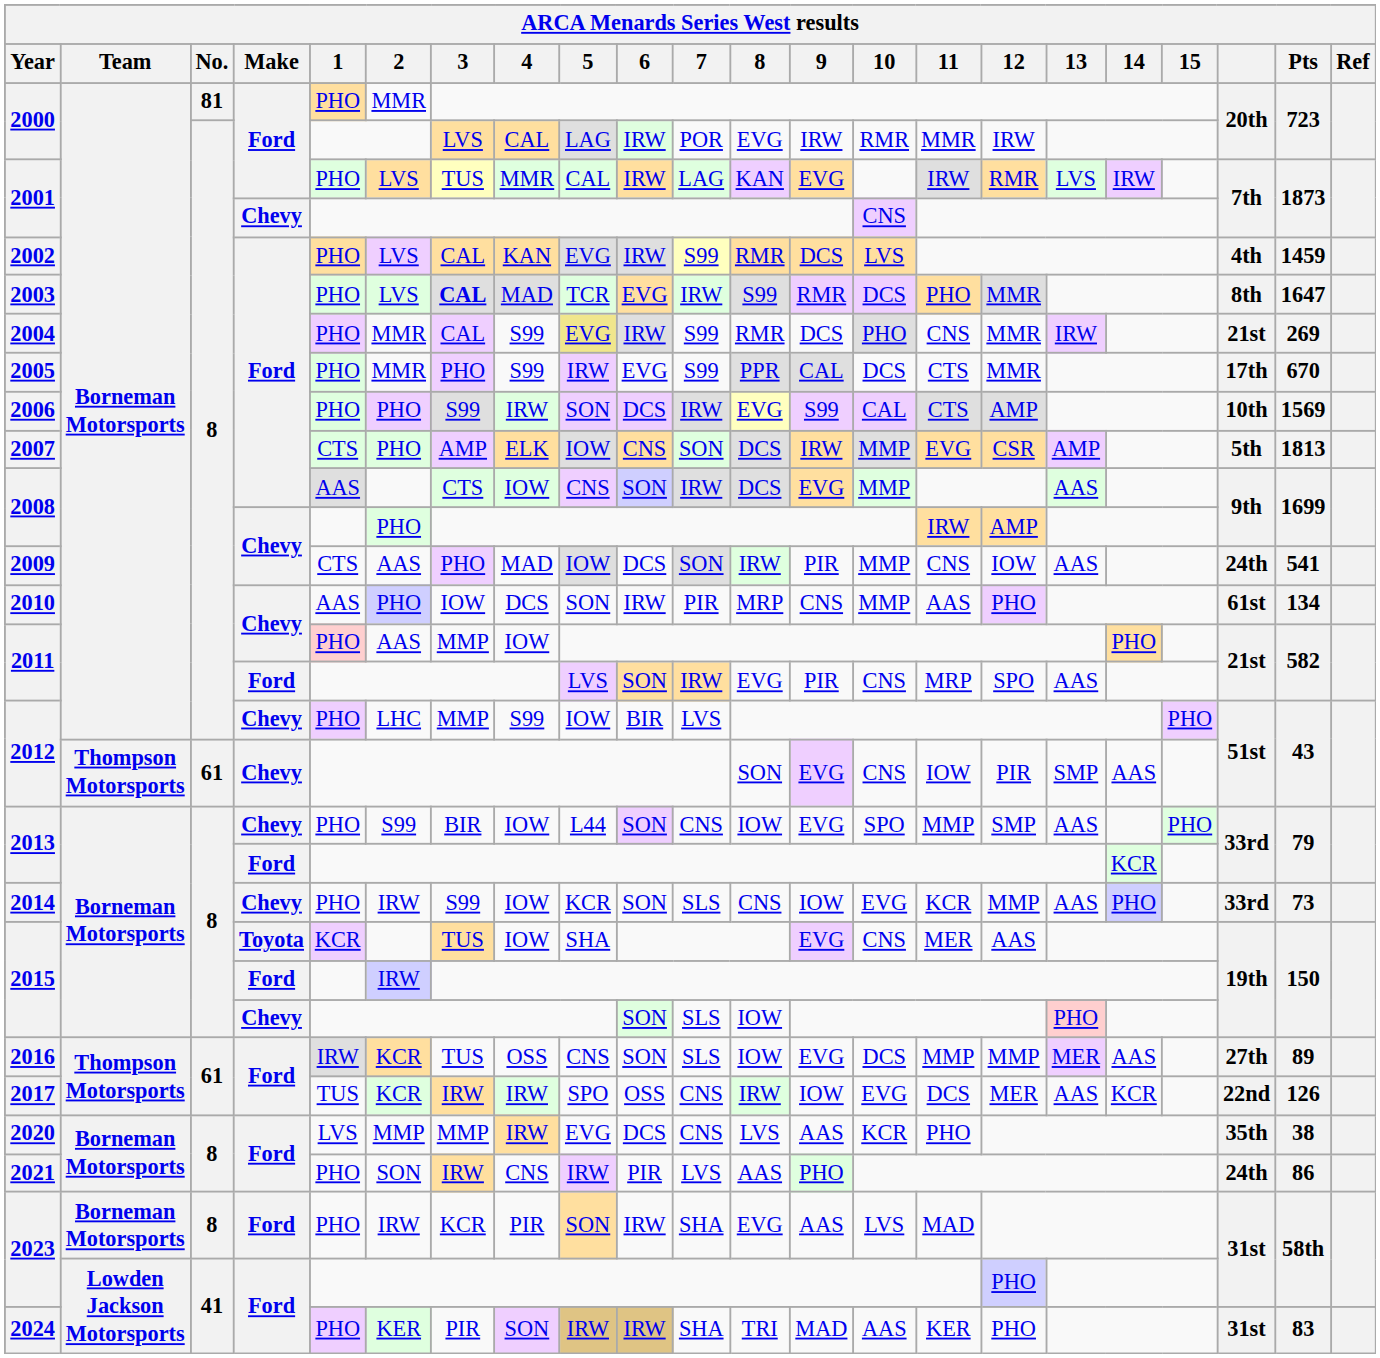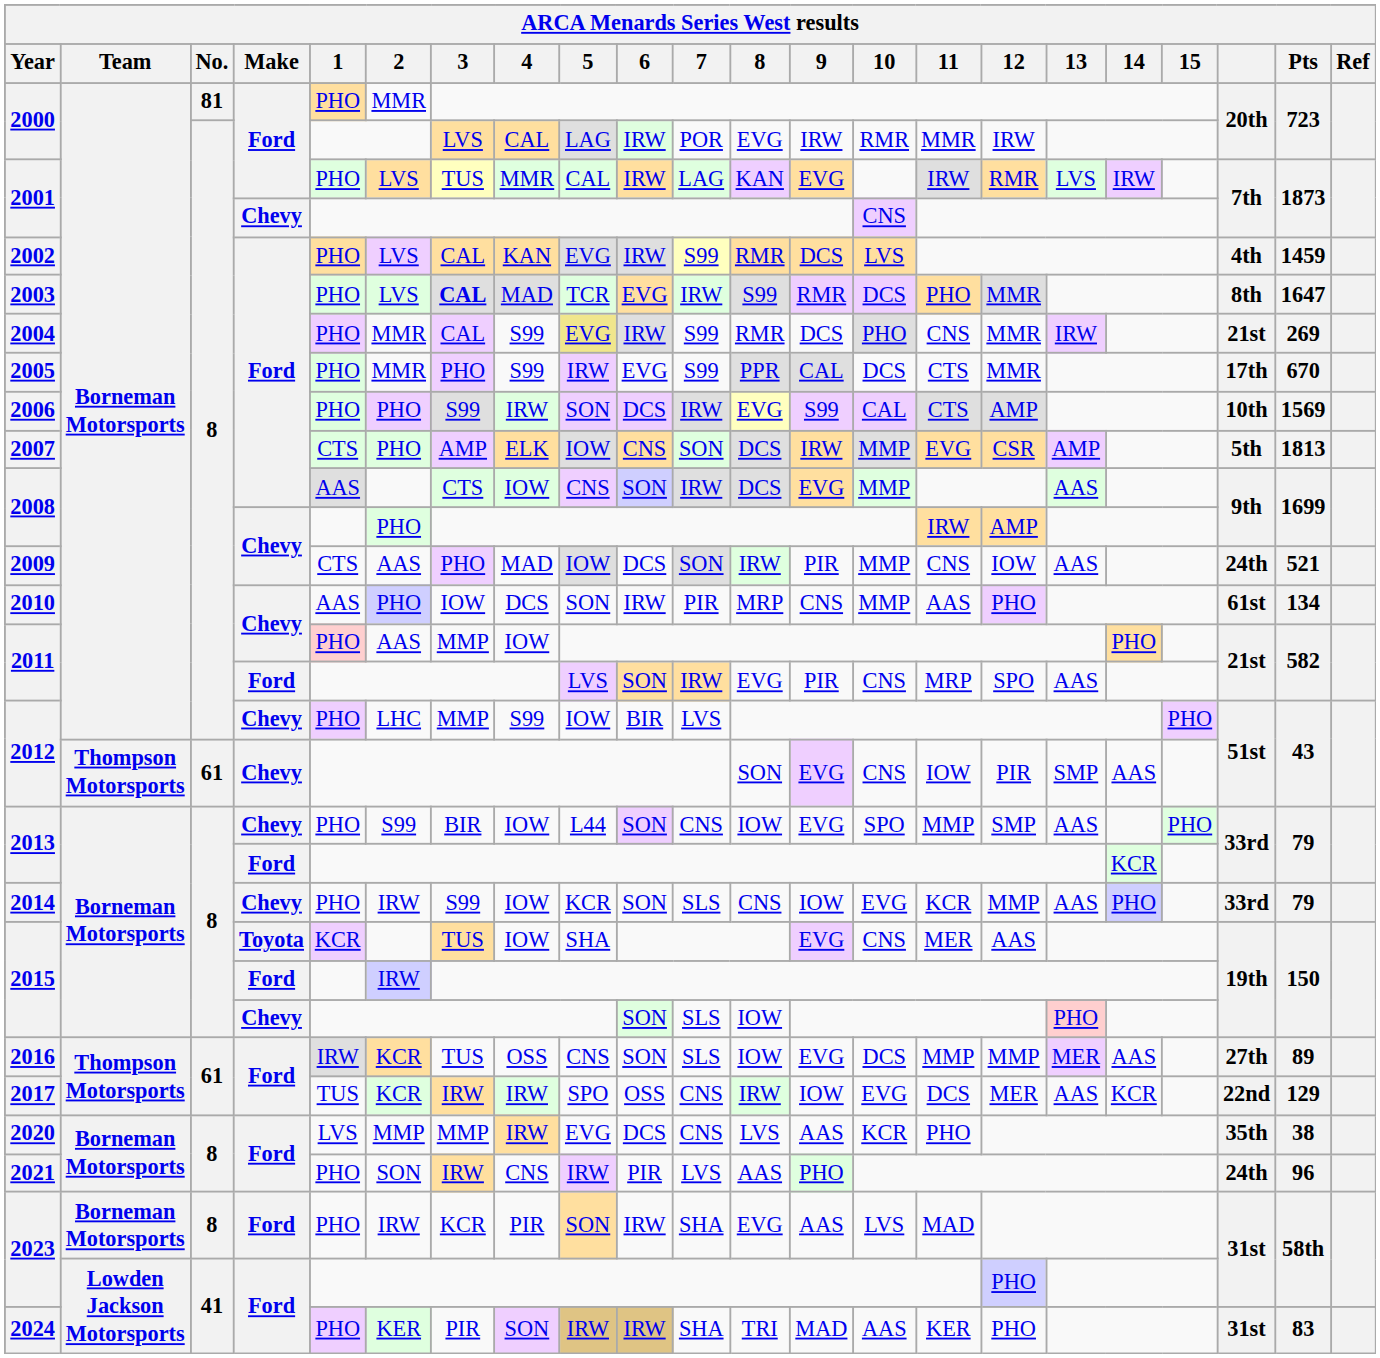 <table class="wikitable" style="text-align:center; font-size:75%">
 <tr>
 <th colspan=22><a href='#'>ARCA Menards Series West</a> results</th>
 </tr>
 <tr>
 <th>Year</th>
 <th>Team</th>
 <th>No.</th>
 <th>Make</th>
 <th>1</th>
 <th>2</th>
 <th>3</th>
 <th>4</th>
 <th>5</th>
 <th>6</th>
 <th>7</th>
 <th>8</th>
 <th>9</th>
 <th>10</th>
 <th>11</th>
 <th>12</th>
 <th>13</th>
 <th>14</th>
 <th>15</th>
 <th></th>
 <th>Pts</th>
 <th>Ref</th>
 </tr>
 <tr>
 <th rowspan=2><a href='#'>2000</a></th>
 <th rowspan=17><a href='#'>Borneman Motorsports</a></th>
 <th>81</th>
 <th rowspan=3><a href='#'>Ford</a></th>
 <td style="background:#FFDF9F;"><a href='#'>PHO</a><br></td>
 <td><a href='#'>MMR</a></td>
 <td colspan=13></td>
 <th rowspan=2>20th</th>
 <th rowspan=2>723</th>
 <th rowspan=2></th>
 </tr>
 <tr>
 <th rowspan=16>8</th>
 <td colspan=2></td>
 <td style="background:#FFDF9F;"><a href='#'>LVS</a><br></td>
 <td style="background:#FFDF9F;"><a href='#'>CAL</a><br></td>
 <td style="background:#DFDFDF;"><a href='#'>LAG</a><br></td>
 <td style="background:#DFFFDF;"><a href='#'>IRW</a><br></td>
 <td><a href='#'>POR</a></td>
 <td><a href='#'>EVG</a></td>
 <td><a href='#'>IRW</a></td>
 <td><a href='#'>RMR</a></td>
 <td><a href='#'>MMR</a></td>
 <td><a href='#'>IRW</a></td>
 <td colspan=3></td>
 </tr>
 <tr>
 <th rowspan=2><a href='#'>2001</a></th>
 <td style="background:#DFFFDF;"><a href='#'>PHO</a><br></td>
 <td style="background:#FFDF9F;"><a href='#'>LVS</a><br></td>
 <td style="background:#FFFFBF;"><a href='#'>TUS</a><br></td>
 <td style="background:#DFFFDF;"><a href='#'>MMR</a><br></td>
 <td style="background:#DFFFDF;"><a href='#'>CAL</a><br></td>
 <td style="background:#FFDF9F;"><a href='#'>IRW</a><br></td>
 <td style="background:#DFFFDF;"><a href='#'>LAG</a><br></td>
 <td style="background:#EFCFFF;"><a href='#'>KAN</a><br></td>
 <td style="background:#FFDF9F;"><a href='#'>EVG</a><br></td>
 <td></td>
 <td style="background:#DFDFDF;"><a href='#'>IRW</a><br></td>
 <td style="background:#FFDF9F;"><a href='#'>RMR</a><br></td>
 <td style="background:#DFFFDF;"><a href='#'>LVS</a><br></td>
 <td style="background:#EFCFFF;"><a href='#'>IRW</a><br></td>
 <td></td>
 <th rowspan=2>7th</th>
 <th rowspan=2>1873</th>
 <th rowspan=2></th>
 </tr>
 <tr>
 <th><a href='#'>Chevy</a></th>
 <td colspan=9></td>
 <td style="background:#EFCFFF;"><a href='#'>CNS</a><br></td>
 <td colspan=5></td>
 </tr>
 <tr>
 <th><a href='#'>2002</a></th>
 <th rowspan=7><a href='#'>Ford</a></th>
 <td style="background:#FFDF9F;"><a href='#'>PHO</a><br></td>
 <td style="background:#EFCFFF;"><a href='#'>LVS</a><br></td>
 <td style="background:#FFDF9F;"><a href='#'>CAL</a><br></td>
 <td style="background:#FFDF9F;"><a href='#'>KAN</a><br></td>
 <td style="background:#DFDFDF;"><a href='#'>EVG</a><br></td>
 <td style="background:#DFDFDF;"><a href='#'>IRW</a><br></td>
 <td style="background:#FFFFBF;"><a href='#'>S99</a><br></td>
 <td style="background:#FFDF9F;"><a href='#'>RMR</a><br></td>
 <td style="background:#FFDF9F;"><a href='#'>DCS</a><br></td>
 <td style="background:#FFDF9F;"><a href='#'>LVS</a><br></td>
 <td colspan=5></td>
 <th>4th</th>
 <th>1459</th>
 <th></th>
 </tr>
 <tr>
 <th><a href='#'>2003</a></th>
 <td style="background:#DFFFDF;"><a href='#'>PHO</a><br></td>
 <td style="background:#DFFFDF;"><a href='#'>LVS</a><br></td>
 <td style="background:#DFDFDF;"><strong><a href='#'>CAL</a></strong><br></td>
 <td style="background:#DFDFDF;"><a href='#'>MAD</a><br></td>
 <td style="background:#DFFFDF;"><a href='#'>TCR</a><br></td>
 <td style="background:#FFDF9F;"><a href='#'>EVG</a><br></td>
 <td style="background:#DFFFDF;"><a href='#'>IRW</a><br></td>
 <td style="background:#DFDFDF;"><a href='#'>S99</a><br></td>
 <td style="background:#EFCFFF;"><a href='#'>RMR</a><br></td>
 <td style="background:#EFCFFF;"><a href='#'>DCS</a><br></td>
 <td style="background:#FFDF9F;"><a href='#'>PHO</a><br></td>
 <td style="background:#DFDFDF;"><a href='#'>MMR</a><br></td>
 <td colspan=3></td>
 <th>8th</th>
 <th>1647</th>
 <th></th>
 </tr>
 <tr>
 <th><a href='#'>2004</a></th>
 <td style="background:#EFCFFF;"><a href='#'>PHO</a><br></td>
 <td><a href='#'>MMR</a></td>
 <td style="background:#EFCFFF;"><a href='#'>CAL</a><br></td>
 <td><a href='#'>S99</a></td>
 <td style="background: khaki;"><a href='#'>EVG</a></td>
 <td style="background:#DFDFDF;"><a href='#'>IRW</a><br></td>
 <td><a href='#'>S99</a></td>
 <td><a href='#'>RMR</a></td>
 <td><a href='#'>DCS</a></td>
 <td style="background:#DFDFDF;"><a href='#'>PHO</a><br></td>
 <td><a href='#'>CNS</a></td>
 <td><a href='#'>MMR</a></td>
 <td style="background:#EFCFFF;"><a href='#'>IRW</a><br></td>
 <td colspan=2></td>
 <th>21st</th>
 <th>269</th>
 <th></th>
 </tr>
 <tr>
 <th><a href='#'>2005</a></th>
 <td style="background:#DFFFDF;"><a href='#'>PHO</a><br></td>
 <td><a href='#'>MMR</a></td>
 <td style="background:#EFCFFF;"><a href='#'>PHO</a><br></td>
 <td><a href='#'>S99</a></td>
 <td style="background:#EFCFFF;"><a href='#'>IRW</a><br></td>
 <td><a href='#'>EVG</a></td>
 <td><a href='#'>S99</a></td>
 <td style="background:#DFDFDF;"><a href='#'>PPR</a><br></td>
 <td style="background:#DFDFDF;"><a href='#'>CAL</a><br></td>
 <td><a href='#'>DCS</a></td>
 <td><a href='#'>CTS</a></td>
 <td><a href='#'>MMR</a></td>
 <td colspan=3></td>
 <th>17th</th>
 <th>670</th>
 <th></th>
 </tr>
 <tr>
 <th><a href='#'>2006</a></th>
 <td style="background:#DFFFDF;"><a href='#'>PHO</a><br></td>
 <td style="background:#EFCFFF;"><a href='#'>PHO</a><br></td>
 <td style="background:#DFDFDF;"><a href='#'>S99</a><br></td>
 <td style="background:#DFFFDF;"><a href='#'>IRW</a><br></td>
 <td style="background:#EFCFFF;"><a href='#'>SON</a><br></td>
 <td style="background:#EFCFFF;"><a href='#'>DCS</a><br></td>
 <td style="background:#DFDFDF;"><a href='#'>IRW</a><br></td>
 <td style="background:#FFFFBF;"><a href='#'>EVG</a><br></td>
 <td style="background:#EFCFFF;"><a href='#'>S99</a><br></td>
 <td style="background:#EFCFFF;"><a href='#'>CAL</a><br></td>
 <td style="background:#DFDFDF;"><a href='#'>CTS</a><br></td>
 <td style="background:#DFDFDF;"><a href='#'>AMP</a><br></td>
 <td colspan=3></td>
 <th>10th</th>
 <th>1569</th>
 <th></th>
 </tr>
 <tr>
 <th><a href='#'>2007</a></th>
 <td style="background:#DFFFDF;"><a href='#'>CTS</a><br></td>
 <td style="background:#DFFFDF;"><a href='#'>PHO</a><br></td>
 <td style="background:#EFCFFF;"><a href='#'>AMP</a><br></td>
 <td style="background:#FFDF9F;"><a href='#'>ELK</a><br></td>
 <td style="background:#DFDFDF;"><a href='#'>IOW</a><br></td>
 <td style="background:#FFDF9F;"><a href='#'>CNS</a><br></td>
 <td style="background:#DFFFDF;"><a href='#'>SON</a><br></td>
 <td style="background:#DFDFDF;"><a href='#'>DCS</a><br></td>
 <td style="background:#FFDF9F;"><a href='#'>IRW</a><br></td>
 <td style="background:#DFDFDF;"><a href='#'>MMP</a><br></td>
 <td style="background:#FFDF9F;"><a href='#'>EVG</a><br></td>
 <td style="background:#FFDF9F;"><a href='#'>CSR</a><br></td>
 <td style="background:#EFCFFF;"><a href='#'>AMP</a><br></td>
 <td colspan=2></td>
 <th>5th</th>
 <th>1813</th>
 <th></th>
 </tr>
 <tr>
 <th rowspan=2><a href='#'>2008</a></th>
 <td style="background:#DFDFDF;"><a href='#'>AAS</a><br></td>
 <td></td>
 <td style="background:#DFFFDF;"><a href='#'>CTS</a><br></td>
 <td style="background:#DFFFDF;"><a href='#'>IOW</a><br></td>
 <td style="background:#EFCFFF;"><a href='#'>CNS</a><br></td>
 <td style="background:#CFCFFF;"><a href='#'>SON</a><br></td>
 <td style="background:#DFDFDF;"><a href='#'>IRW</a><br></td>
 <td style="background:#DFDFDF;"><a href='#'>DCS</a><br></td>
 <td style="background:#FFDF9F;"><a href='#'>EVG</a><br></td>
 <td style="background:#DFFFDF;"><a href='#'>MMP</a><br></td>
 <td colspan=2></td>
 <td style="background:#DFFFDF;"><a href='#'>AAS</a><br></td>
 <td colspan=2></td>
 <th rowspan=2>9th</th>
 <th rowspan=2>1699</th>
 <th rowspan=2></th>
 </tr>
 <tr>
 <th rowspan=2><a href='#'>Chevy</a></th>
 <td></td>
 <td style="background:#DFFFDF;"><a href='#'>PHO</a><br></td>
 <td colspan=8></td>
 <td style="background:#FFDF9F;"><a href='#'>IRW</a><br></td>
 <td style="background:#FFDF9F;"><a href='#'>AMP</a><br></td>
 <td colspan=3></td>
 </tr>
 <tr>
 <th><a href='#'>2009</a></th>
 <td><a href='#'>CTS</a></td>
 <td><a href='#'>AAS</a></td>
 <td style="background:#EFCFFF;"><a href='#'>PHO</a><br></td>
 <td><a href='#'>MAD</a></td>
 <td style="background:#DFDFDF;"><a href='#'>IOW</a><br></td>
 <td><a href='#'>DCS</a></td>
 <td style="background:#DFDFDF;"><a href='#'>SON</a><br></td>
 <td style="background:#DFFFDF;"><a href='#'>IRW</a><br></td>
 <td><a href='#'>PIR</a></td>
 <td><a href='#'>MMP</a></td>
 <td><a href='#'>CNS</a></td>
 <td><a href='#'>IOW</a></td>
 <td><a href='#'>AAS</a></td>
 <td colspan=2></td>
 <th>24th</th>
-<th>541</th>
+<th>521</th>
 <th></th>
 </tr>
 <tr>
 <th><a href='#'>2010</a></th>
 <th rowspan=2><a href='#'>Chevy</a></th>
 <td><a href='#'>AAS</a></td>
 <td style="background:#CFCFFF;"><a href='#'>PHO</a><br></td>
 <td><a href='#'>IOW</a></td>
 <td><a href='#'>DCS</a></td>
 <td><a href='#'>SON</a></td>
 <td><a href='#'>IRW</a></td>
 <td><a href='#'>PIR</a></td>
 <td><a href='#'>MRP</a></td>
 <td><a href='#'>CNS</a></td>
 <td><a href='#'>MMP</a></td>
 <td><a href='#'>AAS</a></td>
 <td style="background:#EFCFFF;"><a href='#'>PHO</a><br></td>
 <td colspan=3></td>
 <th>61st</th>
 <th>134</th>
 <th></th>
 </tr>
 <tr>
 <th rowspan=2><a href='#'>2011</a></th>
 <td style="background:#FFCFCF;"><a href='#'>PHO</a><br></td>
 <td><a href='#'>AAS</a></td>
 <td><a href='#'>MMP</a></td>
 <td><a href='#'>IOW</a></td>
 <td colspan=9></td>
 <td style="background:#FFDF9F;"><a href='#'>PHO</a><br></td>
 <td></td>
 <th rowspan=2>21st</th>
 <th rowspan=2>582</th>
 <th rowspan=2></th>
 </tr>
 <tr>
 <th><a href='#'>Ford</a></th>
 <td colspan=4></td>
 <td style="background:#EFCFFF;"><a href='#'>LVS</a><br></td>
 <td style="background:#FFDF9F;"><a href='#'>SON</a><br></td>
 <td style="background:#FFDF9F;"><a href='#'>IRW</a><br></td>
 <td><a href='#'>EVG</a></td>
 <td><a href='#'>PIR</a></td>
 <td><a href='#'>CNS</a></td>
 <td><a href='#'>MRP</a></td>
 <td><a href='#'>SPO</a></td>
 <td><a href='#'>AAS</a></td>
 <td colspan=2></td>
 </tr>
 <tr>
 <th rowspan=2><a href='#'>2012</a></th>
 <th><a href='#'>Chevy</a></th>
 <td style="background:#EFCFFF;"><a href='#'>PHO</a><br></td>
 <td><a href='#'>LHC</a></td>
 <td><a href='#'>MMP</a></td>
 <td><a href='#'>S99</a></td>
 <td><a href='#'>IOW</a></td>
 <td><a href='#'>BIR</a></td>
 <td><a href='#'>LVS</a></td>
 <td colspan=7></td>
 <td style="background:#EFCFFF;"><a href='#'>PHO</a><br></td>
 <th rowspan=2>51st</th>
 <th rowspan=2>43</th>
 <th rowspan=2></th>
 </tr>
 <tr>
 <th><a href='#'>Thompson Motorsports</a></th>
 <th>61</th>
 <th><a href='#'>Chevy</a></th>
 <td colspan=7></td>
 <td><a href='#'>SON</a></td>
 <td style="background:#EFCFFF;"><a href='#'>EVG</a><br></td>
 <td><a href='#'>CNS</a></td>
 <td><a href='#'>IOW</a></td>
 <td><a href='#'>PIR</a></td>
 <td><a href='#'>SMP</a></td>
 <td><a href='#'>AAS</a></td>
 <td></td>
 </tr>
 <tr>
 <th rowspan=2><a href='#'>2013</a></th>
 <th rowspan=6><a href='#'>Borneman Motorsports</a></th>
 <th rowspan=6>8</th>
 <th><a href='#'>Chevy</a></th>
 <td><a href='#'>PHO</a></td>
 <td><a href='#'>S99</a></td>
 <td><a href='#'>BIR</a></td>
 <td><a href='#'>IOW</a></td>
 <td><a href='#'>L44</a></td>
 <td style="background:#EFCFFF;"><a href='#'>SON</a><br></td>
 <td><a href='#'>CNS</a></td>
 <td><a href='#'>IOW</a></td>
 <td><a href='#'>EVG</a></td>
 <td><a href='#'>SPO</a></td>
 <td><a href='#'>MMP</a></td>
 <td><a href='#'>SMP</a></td>
 <td><a href='#'>AAS</a></td>
 <td></td>
 <td style="background:#DFFFDF;"><a href='#'>PHO</a><br></td>
 <th rowspan=2>33rd</th>
 <th rowspan=2>79</th>
 <th rowspan=2></th>
 </tr>
 <tr>
 <th><a href='#'>Ford</a></th>
 <td colspan=13></td>
 <td style="background:#DFFFDF;"><a href='#'>KCR</a><br></td>
 <td></td>
 </tr>
 <tr>
 <th><a href='#'>2014</a></th>
 <th><a href='#'>Chevy</a></th>
 <td><a href='#'>PHO</a></td>
 <td><a href='#'>IRW</a></td>
 <td><a href='#'>S99</a></td>
 <td><a href='#'>IOW</a></td>
 <td><a href='#'>KCR</a></td>
 <td><a href='#'>SON</a></td>
 <td><a href='#'>SLS</a></td>
 <td><a href='#'>CNS</a></td>
 <td><a href='#'>IOW</a></td>
 <td><a href='#'>EVG</a></td>
 <td><a href='#'>KCR</a></td>
 <td><a href='#'>MMP</a></td>
 <td><a href='#'>AAS</a></td>
 <td style="background:#CFCFFF;"><a href='#'>PHO</a><br></td>
 <td></td>
 <th>33rd</th>
-<th>73</th>
+<th>79</th>
 <th></th>
 </tr>
 <tr>
 <th rowspan=3><a href='#'>2015</a></th>
 <th><a href='#'>Toyota</a></th>
 <td style="background:#EFCFFF;"><a href='#'>KCR</a><br></td>
 <td></td>
 <td style="background:#FFDF9F;"><a href='#'>TUS</a><br></td>
 <td><a href='#'>IOW</a></td>
 <td><a href='#'>SHA</a></td>
 <td colspan=3></td>
 <td style="background:#EFCFFF;"><a href='#'>EVG</a><br></td>
 <td><a href='#'>CNS</a></td>
 <td><a href='#'>MER</a></td>
 <td><a href='#'>AAS</a></td>
 <td colspan=3></td>
 <th rowspan=3>19th</th>
 <th rowspan=3>150</th>
 <th rowspan=3></th>
 </tr>
 <tr>
 <th><a href='#'>Ford</a></th>
 <td></td>
 <td style="background:#CFCFFF;"><a href='#'>IRW</a><br></td>
 <td colspan=13></td>
 </tr>
 <tr>
 <th><a href='#'>Chevy</a></th>
 <td colspan=5></td>
 <td style="background:#DFFFDF;"><a href='#'>SON</a><br></td>
 <td><a href='#'>SLS</a></td>
 <td><a href='#'>IOW</a></td>
 <td colspan=4></td>
 <td style="background:#FFCFCF;"><a href='#'>PHO</a><br></td>
 <td colspan=2></td>
 </tr>
 <tr>
 <th><a href='#'>2016</a></th>
 <th rowspan=2><a href='#'>Thompson Motorsports</a></th>
 <th rowspan=2>61</th>
 <th rowspan=2><a href='#'>Ford</a></th>
 <td style="background:#DFDFDF;"><a href='#'>IRW</a><br></td>
 <td style="background:#FFDF9F;"><a href='#'>KCR</a><br></td>
 <td><a href='#'>TUS</a></td>
 <td><a href='#'>OSS</a></td>
 <td><a href='#'>CNS</a></td>
 <td><a href='#'>SON</a></td>
 <td><a href='#'>SLS</a></td>
 <td><a href='#'>IOW</a></td>
 <td><a href='#'>EVG</a></td>
 <td><a href='#'>DCS</a></td>
 <td><a href='#'>MMP</a></td>
 <td><a href='#'>MMP</a></td>
 <td style="background:#EFCFFF;"><a href='#'>MER</a><br></td>
 <td><a href='#'>AAS</a></td>
 <td></td>
 <th>27th</th>
 <th>89</th>
 <th></th>
 </tr>
 <tr>
 <th><a href='#'>2017</a></th>
 <td><a href='#'>TUS</a></td>
 <td style="background:#DFFFDF;"><a href='#'>KCR</a><br></td>
 <td style="background:#FFDF9F;"><a href='#'>IRW</a><br></td>
 <td style="background:#DFFFDF;"><a href='#'>IRW</a><br></td>
 <td><a href='#'>SPO</a></td>
 <td><a href='#'>OSS</a></td>
 <td><a href='#'>CNS</a></td>
 <td style="background:#DFFFDF;"><a href='#'>IRW</a><br></td>
 <td><a href='#'>IOW</a></td>
 <td><a href='#'>EVG</a></td>
 <td><a href='#'>DCS</a></td>
 <td><a href='#'>MER</a></td>
 <td><a href='#'>AAS</a></td>
 <td><a href='#'>KCR</a></td>
 <td></td>
 <th>22nd</th>
-<th>126</th>
+<th>129</th>
 <th></th>
 </tr>
 <tr>
 <th><a href='#'>2020</a></th>
 <th rowspan=2><a href='#'>Borneman Motorsports</a></th>
 <th rowspan=2>8</th>
 <th rowspan=2><a href='#'>Ford</a></th>
 <td><a href='#'>LVS</a></td>
 <td><a href='#'>MMP</a></td>
 <td><a href='#'>MMP</a></td>
 <td style="background:#FFDF9F;"><a href='#'>IRW</a><br></td>
 <td><a href='#'>EVG</a></td>
 <td><a href='#'>DCS</a></td>
 <td><a href='#'>CNS</a></td>
 <td><a href='#'>LVS</a></td>
 <td><a href='#'>AAS</a></td>
 <td><a href='#'>KCR</a></td>
 <td><a href='#'>PHO</a></td>
 <td colspan=4></td>
 <th>35th</th>
 <th>38</th>
 <th></th>
 </tr>
 <tr>
 <th><a href='#'>2021</a></th>
 <td><a href='#'>PHO</a></td>
 <td><a href='#'>SON</a></td>
 <td style="background:#FFDF9F;"><a href='#'>IRW</a><br></td>
 <td><a href='#'>CNS</a></td>
 <td style="background:#EFCFFF;"><a href='#'>IRW</a><br></td>
 <td><a href='#'>PIR</a></td>
 <td><a href='#'>LVS</a></td>
 <td><a href='#'>AAS</a></td>
 <td style="background:#DFFFDF;"><a href='#'>PHO</a><br></td>
 <td colspan=6></td>
 <th>24th</th>
-<th>86</th>
+<th>96</th>
 <th></th>
 </tr>
 <tr>
 <th rowspan=2><a href='#'>2023</a></th>
 <th><a href='#'>Borneman Motorsports</a></th>
 <th>8</th>
 <th><a href='#'>Ford</a></th>
 <td><a href='#'>PHO</a></td>
 <td><a href='#'>IRW</a></td>
 <td><a href='#'>KCR</a></td>
 <td><a href='#'>PIR</a></td>
 <td style="background:#FFDF9F;"><a href='#'>SON</a><br></td>
 <td><a href='#'>IRW</a></td>
 <td><a href='#'>SHA</a></td>
 <td><a href='#'>EVG</a></td>
 <td><a href='#'>AAS</a></td>
 <td><a href='#'>LVS</a></td>
 <td><a href='#'>MAD</a></td>
 <td colspan=4></td>
 <th rowspan=2>31st</th>
 <th rowspan=2>58th</th>
 <th rowspan=2></th>
 </tr>
 <tr>
 <th rowspan=2><a href='#'>Lowden Jackson Motorsports</a></th>
 <th rowspan=2>41</th>
 <th rowspan=2><a href='#'>Ford</a></th>
 <td colspan=11></td>
 <td style="background:#CFCFFF;"><a href='#'>PHO</a><br></td>
 <td colspan=3></td>
 </tr>
 <tr>
 <th><a href='#'>2024</a></th>
 <td style="background:#EFCFFF;"><a href='#'>PHO</a><br></td>
 <td style="background:#DFFFDF;"><a href='#'>KER</a><br></td>
 <td><a href='#'>PIR</a></td>
 <td style="background:#EFCFFF;"><a href='#'>SON</a><br></td>
 <td style="background:#DFC484;"><a href='#'>IRW</a><br></td>
 <td style="background:#DFC484;"><a href='#'>IRW</a><br></td>
 <td><a href='#'>SHA</a></td>
 <td><a href='#'>TRI</a></td>
 <td><a href='#'>MAD</a></td>
 <td><a href='#'>AAS</a></td>
 <td><a href='#'>KER</a></td>
 <td><a href='#'>PHO</a></td>
 <td colspan=3></td>
 <th>31st</th>
 <th>83</th>
 <th></th>
 </tr>
 </table>
